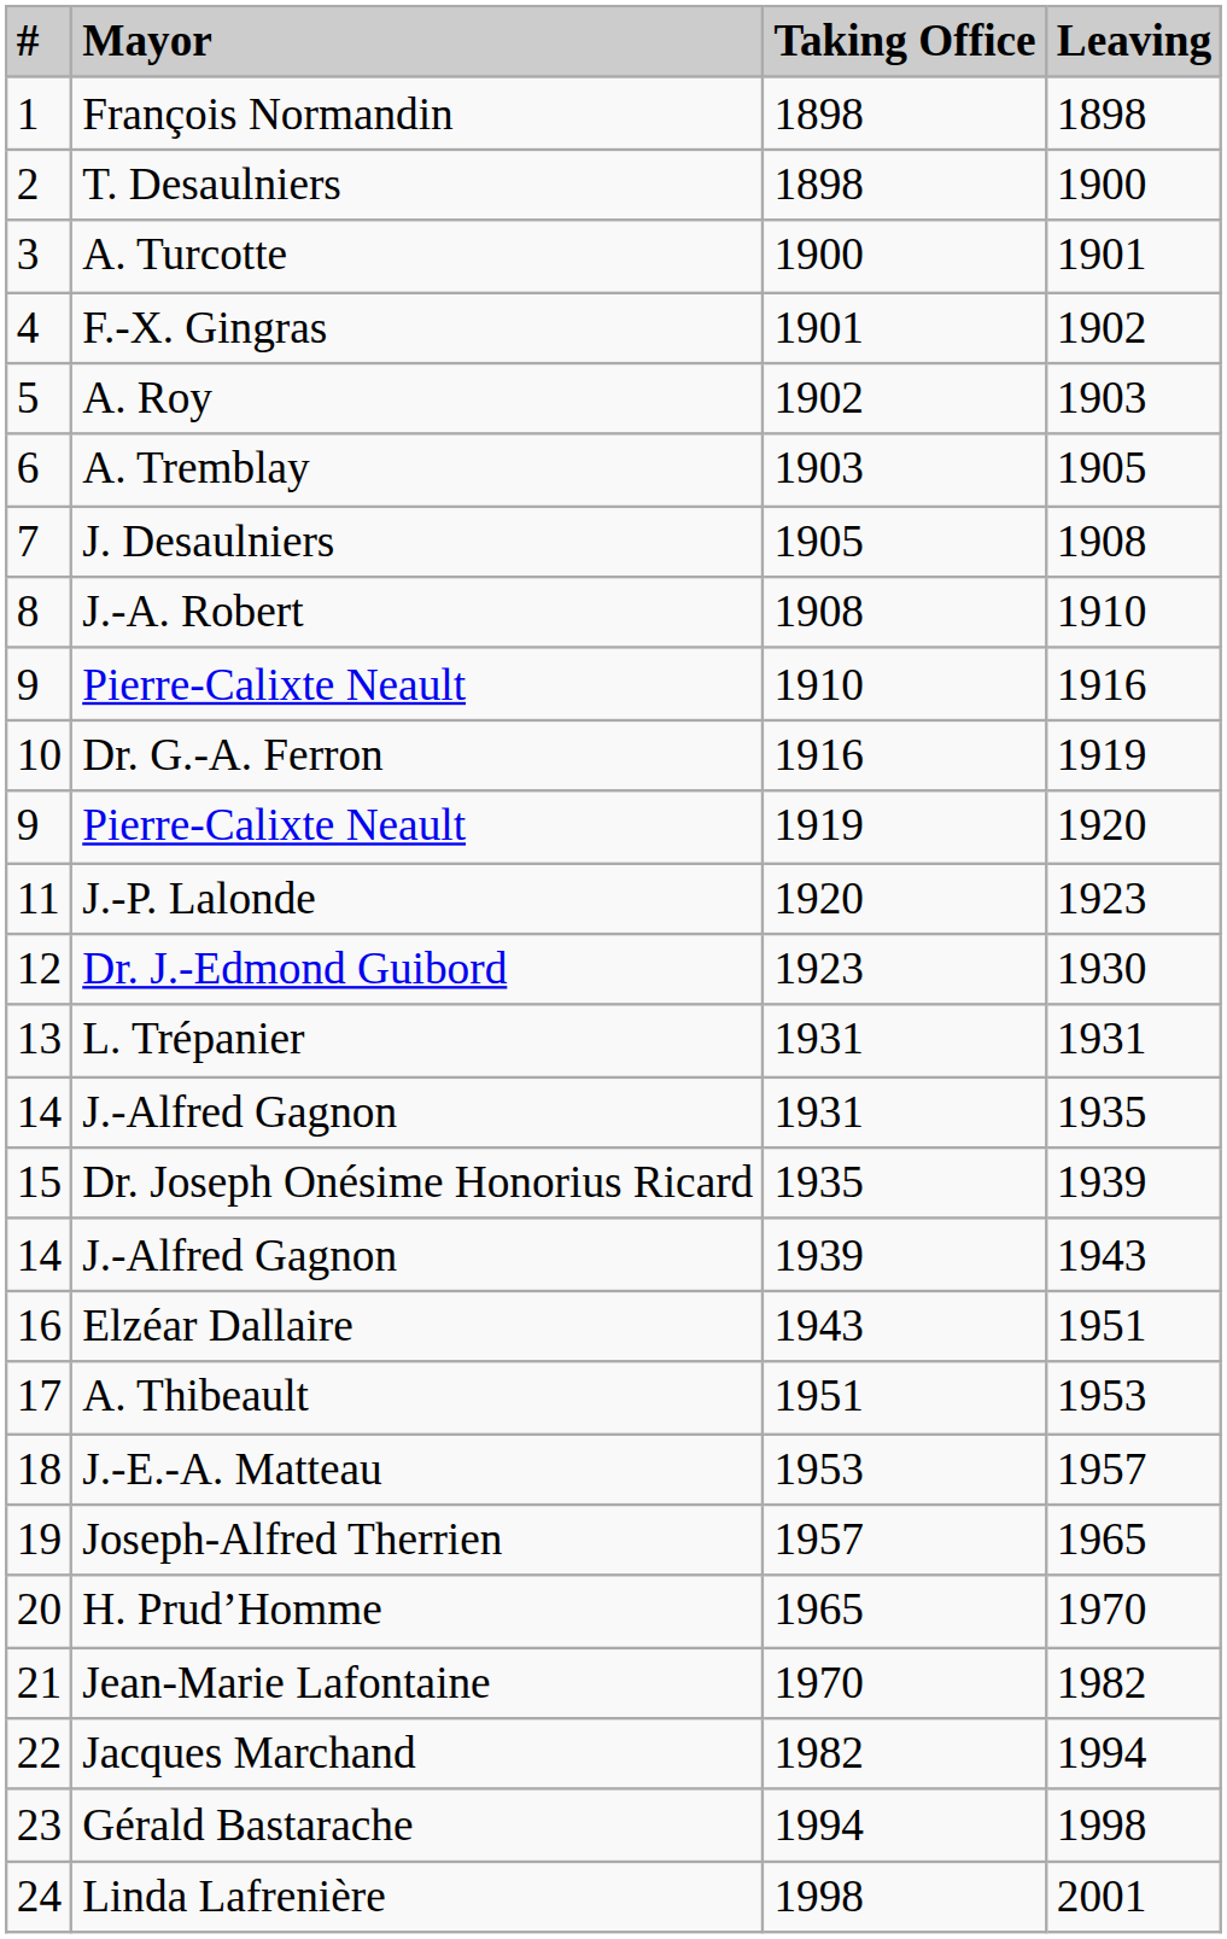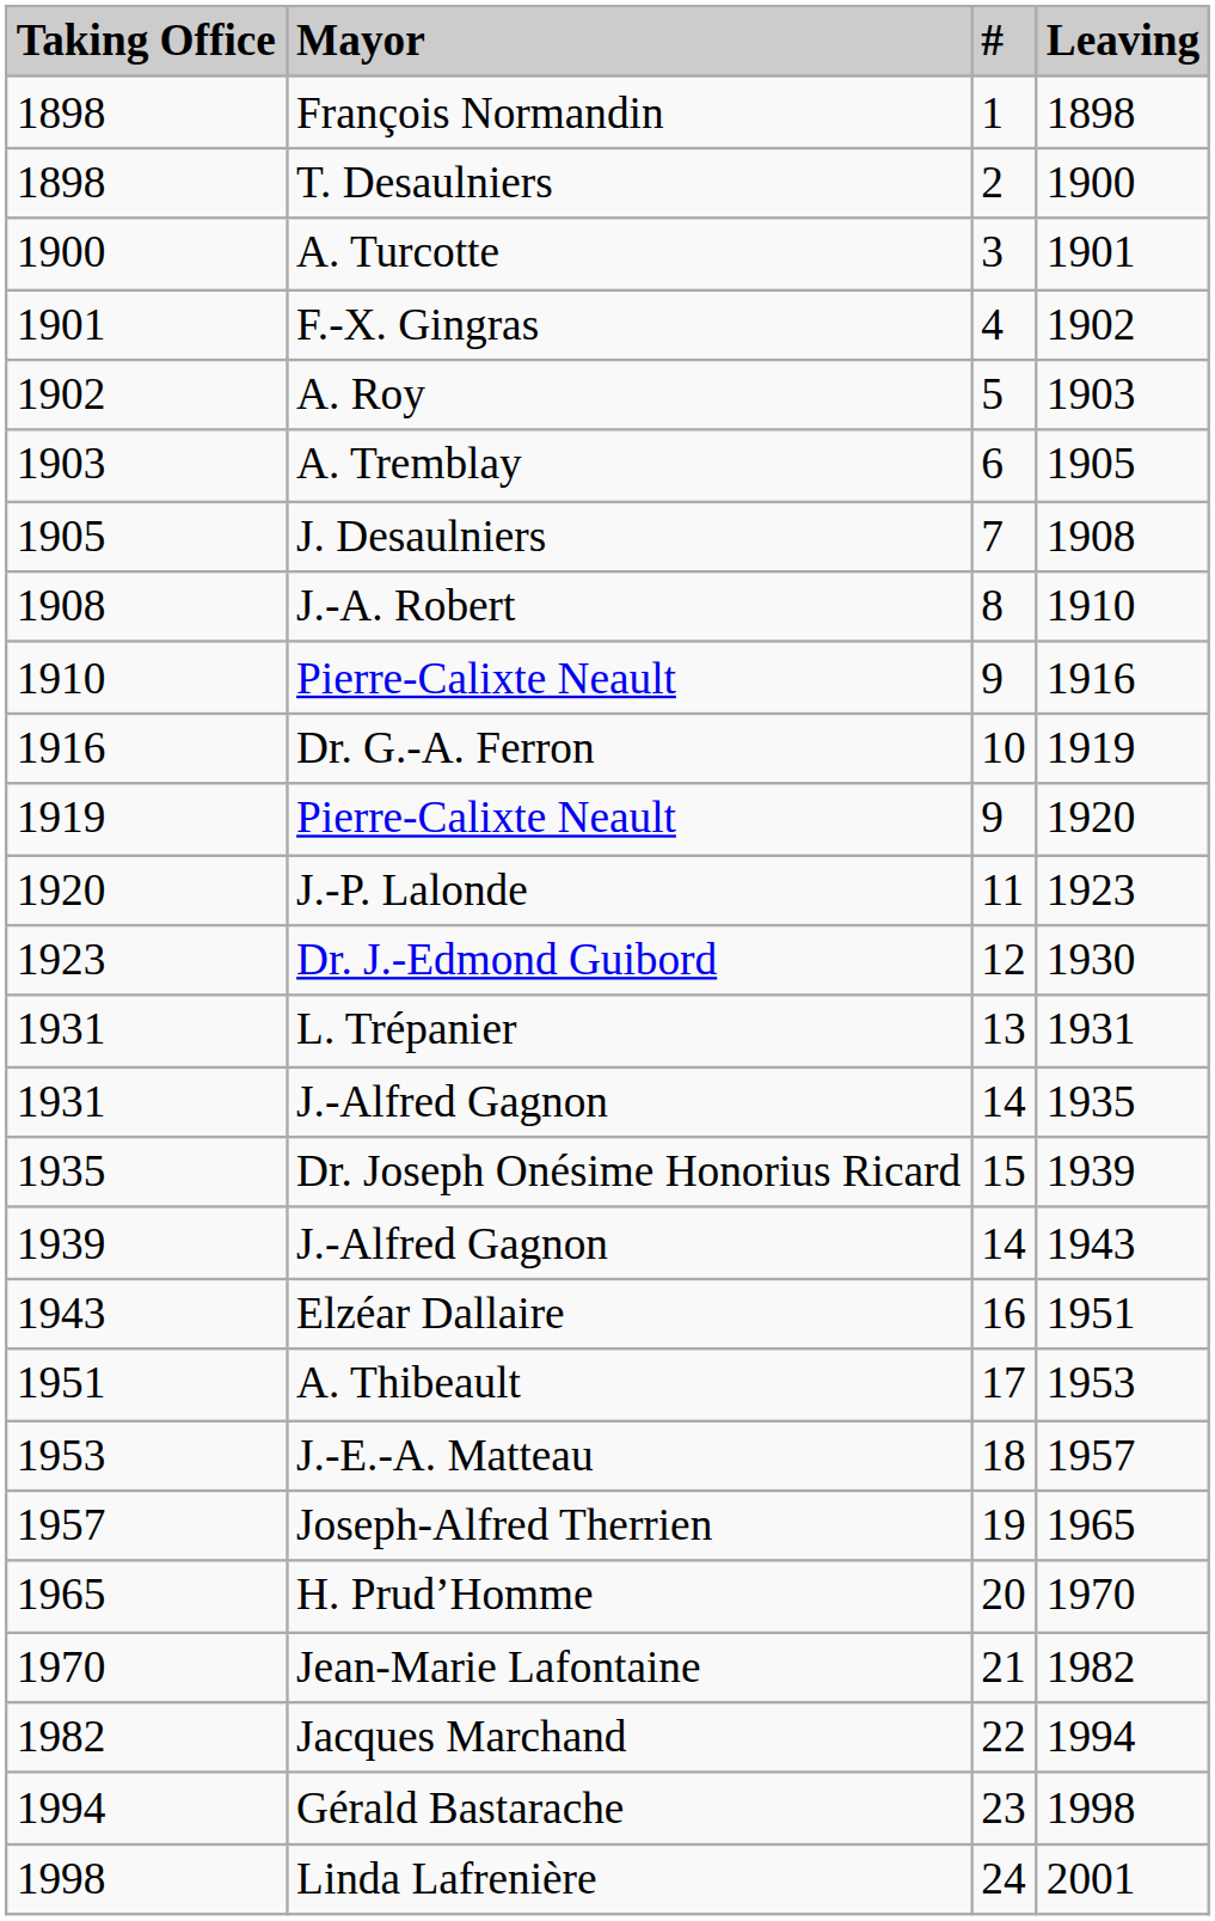 <table class="wikitable">
 <tr>
+<td bgcolor=#cccccc><strong>Taking Office</strong></td>
+<td bgcolor=#cccccc><strong>Mayor</strong></td>
 <td bgcolor=#cccccc><strong>#</strong></td>
-<td bgcolor=#cccccc><strong>Mayor</strong></td>
-<td bgcolor=#cccccc><strong>Taking Office</strong></td>
 <td bgcolor=#cccccc><strong>Leaving</strong></td>
 </tr>
 <tr>
+<td>1898</td>
+<td>François Normandin</td>
 <td>1</td>
-<td>François Normandin</td>
-<td>1898</td>
 <td>1898</td>
 </tr>
 <tr>
+<td>1898</td>
+<td>T. Desaulniers</td>
 <td>2</td>
-<td>T. Desaulniers</td>
-<td>1898</td>
 <td>1900</td>
 </tr>
 <tr>
+<td>1900</td>
+<td>A. Turcotte</td>
 <td>3</td>
-<td>A. Turcotte</td>
-<td>1900</td>
 <td>1901</td>
 </tr>
 <tr>
+<td>1901</td>
+<td>F.-X. Gingras</td>
 <td>4</td>
-<td>F.-X. Gingras</td>
-<td>1901</td>
 <td>1902</td>
 </tr>
 <tr>
+<td>1902</td>
+<td>A. Roy</td>
 <td>5</td>
-<td>A. Roy</td>
-<td>1902</td>
 <td>1903</td>
 </tr>
 <tr>
+<td>1903</td>
+<td>A. Tremblay</td>
 <td>6</td>
-<td>A. Tremblay</td>
-<td>1903</td>
 <td>1905</td>
 </tr>
 <tr>
+<td>1905</td>
+<td>J. Desaulniers</td>
 <td>7</td>
-<td>J. Desaulniers</td>
-<td>1905</td>
 <td>1908</td>
 </tr>
 <tr>
+<td>1908</td>
+<td>J.-A. Robert</td>
 <td>8</td>
-<td>J.-A. Robert</td>
-<td>1908</td>
 <td>1910</td>
 </tr>
 <tr>
+<td>1910</td>
+<td><a href='#'>Pierre-Calixte Neault</a></td>
 <td>9</td>
-<td><a href='#'>Pierre-Calixte Neault</a></td>
-<td>1910</td>
 <td>1916</td>
 </tr>
 <tr>
+<td>1916</td>
+<td>Dr. G.-A. Ferron</td>
 <td>10</td>
-<td>Dr. G.-A. Ferron</td>
-<td>1916</td>
 <td>1919</td>
 </tr>
 <tr>
+<td>1919</td>
+<td><a href='#'>Pierre-Calixte Neault</a></td>
 <td>9</td>
-<td><a href='#'>Pierre-Calixte Neault</a></td>
-<td>1919</td>
 <td>1920</td>
 </tr>
 <tr>
+<td>1920</td>
+<td>J.-P. Lalonde</td>
 <td>11</td>
-<td>J.-P. Lalonde</td>
-<td>1920</td>
 <td>1923</td>
 </tr>
 <tr>
+<td>1923</td>
+<td><a href='#'>Dr. J.-Edmond Guibord</a></td>
 <td>12</td>
-<td><a href='#'>Dr. J.-Edmond Guibord</a></td>
-<td>1923</td>
 <td>1930</td>
 </tr>
 <tr>
+<td>1931</td>
+<td>L. Trépanier</td>
 <td>13</td>
-<td>L. Trépanier</td>
-<td>1931</td>
 <td>1931</td>
 </tr>
 <tr>
+<td>1931</td>
+<td>J.-Alfred Gagnon</td>
 <td>14</td>
-<td>J.-Alfred Gagnon</td>
-<td>1931</td>
 <td>1935</td>
 </tr>
 <tr>
+<td>1935</td>
+<td>Dr. Joseph Onésime Honorius Ricard</td>
 <td>15</td>
-<td>Dr. Joseph Onésime Honorius Ricard</td>
-<td>1935</td>
 <td>1939</td>
 </tr>
 <tr>
+<td>1939</td>
+<td>J.-Alfred Gagnon</td>
 <td>14</td>
-<td>J.-Alfred Gagnon</td>
-<td>1939</td>
 <td>1943</td>
 </tr>
 <tr>
+<td>1943</td>
+<td>Elzéar Dallaire </td>
 <td>16</td>
-<td>Elzéar Dallaire </td>
-<td>1943</td>
 <td>1951</td>
 </tr>
 <tr>
+<td>1951</td>
+<td>A. Thibeault</td>
 <td>17</td>
-<td>A. Thibeault</td>
-<td>1951</td>
 <td>1953</td>
 </tr>
 <tr>
+<td>1953</td>
+<td>J.-E.-A. Matteau</td>
 <td>18</td>
-<td>J.-E.-A. Matteau</td>
-<td>1953</td>
 <td>1957</td>
 </tr>
 <tr>
+<td>1957</td>
+<td>Joseph-Alfred Therrien </td>
 <td>19</td>
-<td>Joseph-Alfred Therrien </td>
-<td>1957</td>
 <td>1965</td>
 </tr>
 <tr>
+<td>1965</td>
+<td>H. Prud’Homme</td>
 <td>20</td>
-<td>H. Prud’Homme</td>
-<td>1965</td>
 <td>1970</td>
 </tr>
 <tr>
+<td>1970</td>
+<td>Jean-Marie Lafontaine </td>
 <td>21</td>
-<td>Jean-Marie Lafontaine </td>
-<td>1970</td>
 <td>1982</td>
 </tr>
 <tr>
+<td>1982</td>
+<td>Jacques Marchand</td>
 <td>22</td>
-<td>Jacques Marchand</td>
-<td>1982</td>
 <td>1994</td>
 </tr>
 <tr>
+<td>1994</td>
+<td>Gérald Bastarache</td>
 <td>23</td>
-<td>Gérald Bastarache</td>
-<td>1994</td>
 <td>1998 </td>
 </tr>
 <tr>
+<td>1998</td>
+<td>Linda Lafrenière</td>
 <td>24</td>
-<td>Linda Lafrenière</td>
-<td>1998</td>
 <td>2001</td>
 </tr>
 </table>
